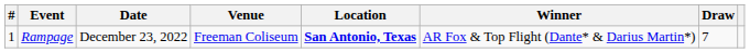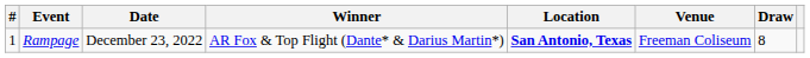 <table class="wikitable">
 <tr>
 <th>#</th>
 <th>Event</th>
 <th>Date</th>
+<th>Winner</th>
+<th>Location</th>
 <th>Venue</th>
-<th>Location</th>
-<th>Winner</th>
 <th>Draw</th>
 <th></th>
 </tr>
 <tr>
 <td>1</td>
 <td><a href='#'><em>Rampage</em></a></td>
 <td>December 23, 2022</td>
+<td><a href='#'>AR Fox</a> & Top Flight (<a href='#'>Dante</a>* & <a href='#'>Darius Martin</a>*)</td>
+<td><strong><a href='#'>San Antonio, Texas</a></strong></td>
 <td><a href='#'>Freeman Coliseum</a></td>
-<td><strong><a href='#'>San Antonio, Texas</a></strong></td>
-<td><a href='#'>AR Fox</a> & Top Flight (<a href='#'>Dante</a>* & <a href='#'>Darius Martin</a>*)</td>
-<td>7</td>
+<td>8</td>
 <td></td>
 </tr>
 </table>
